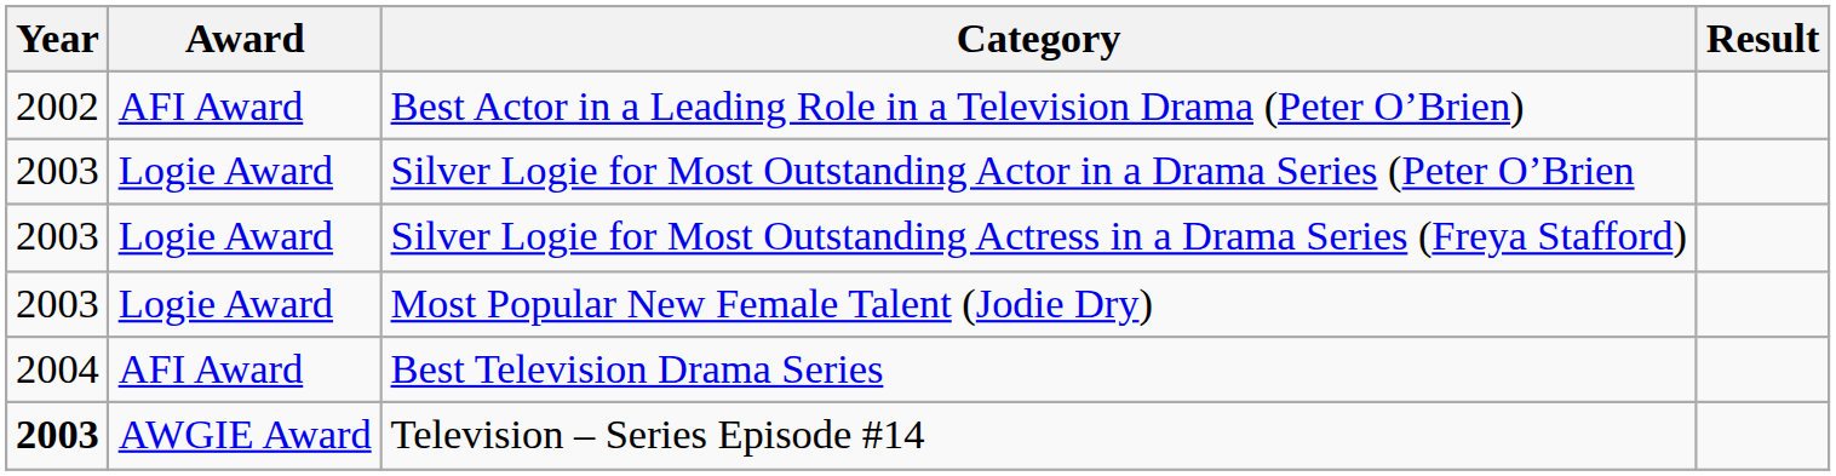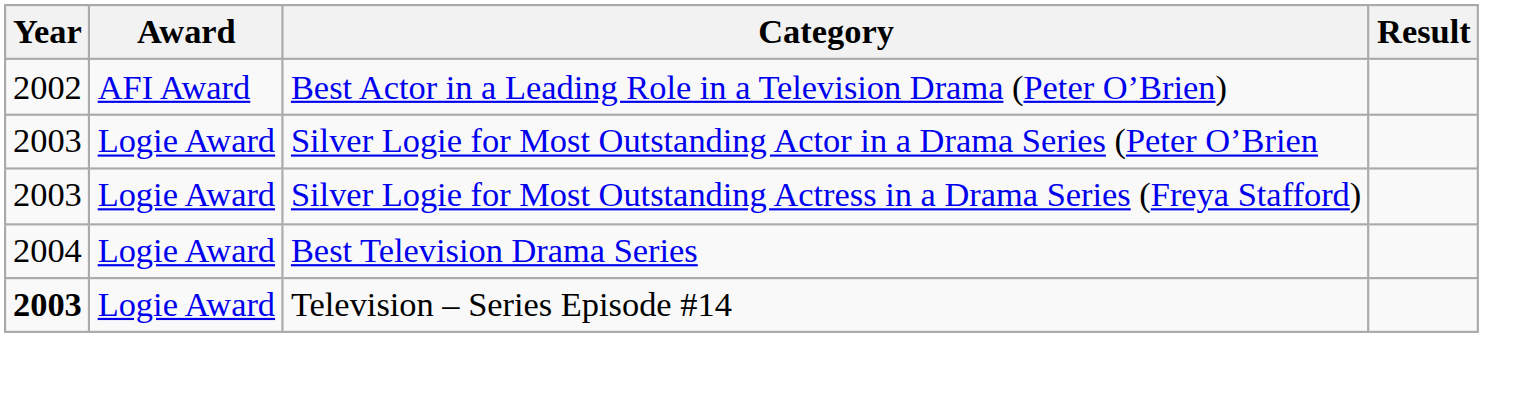 <table class=wikitable>
 <tr>
 <th>Year</th>
 <th>Award</th>
 <th>Category</th>
 <th>Result</th>
 </tr>
 <tr>
 <td>2002</td>
 <td><a href='#'>AFI Award</a></td>
 <td><a href='#'>Best Actor in a Leading Role in a Television Drama</a> (<a href='#'>Peter O’Brien</a>)</td>
 <td></td>
 </tr>
 <tr>
 <td>2003</td>
 <td><a href='#'>Logie Award</a></td>
 <td><a href='#'>Silver Logie for Most Outstanding Actor in a Drama Series</a> (<a href='#'>Peter O’Brien</a></td>
 <td></td>
 </tr>
 <tr>
 <td>2003</td>
 <td><a href='#'>Logie Award</a></td>
 <td><a href='#'>Silver Logie for Most Outstanding Actress in a Drama Series</a> (<a href='#'>Freya Stafford</a>)</td>
 <td></td>
 </tr>
 <tr>
-<td>2003</td>
+<td>2004</td>
 <td><a href='#'>Logie Award</a></td>
-<td><a href='#'>Most Popular New Female Talent</a> (<a href='#'>Jodie Dry</a>)</td>
-<td></td>
-</tr>
-<tr>
-<td>2004</td>
-<td><a href='#'>AFI Award</a></td>
 <td><a href='#'>Best Television Drama Series</a></td>
 <td></td>
 </tr>
 <tr>
 <td><strong>2003</strong></td>
-<td><a href='#'>AWGIE Award</a></td>
+<td><a href='#'>Logie Award</a></td>
 <td>Television – Series Episode #14</td>
 <td></td>
 </tr>
 </table>
